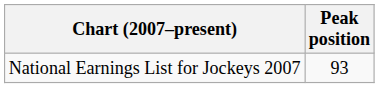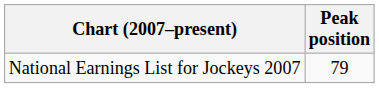 <table class="wikitable sortable">
 <tr>
 <th>Chart (2007–present)</th>
 <th>Peak<br>position</th>
 </tr>
 <tr>
 <td>National Earnings List for Jockeys 2007</td>
-<td style="text-align:center;">93</td>
+<td style="text-align:center;">79</td>
 </tr>
 </table>
